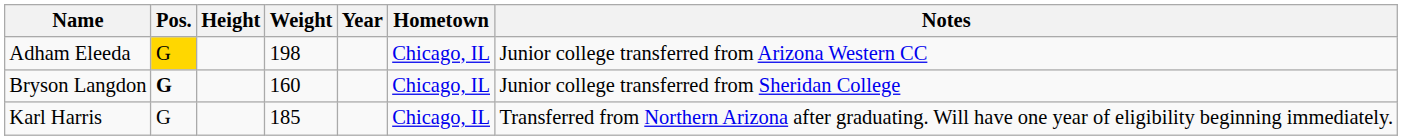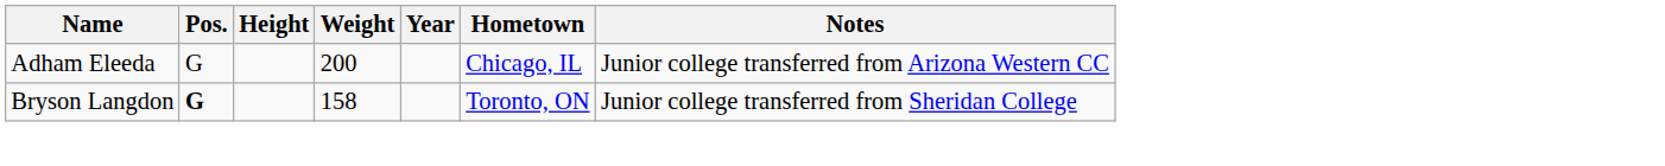 <table class="wikitable sortable" border="1">
 <tr>
 <th>Name</th>
 <th>Pos.</th>
 <th>Height</th>
 <th>Weight</th>
 <th>Year</th>
 <th>Hometown</th>
 <th class="unsortable">Notes</th>
 </tr>
 <tr>
 <td>Adham Eleeda</td>
-<td style="background: gold;">G</td>
+<td>G</td>
 <td></td>
-<td>198</td>
+<td>200</td>
 <td></td>
 <td><a href='#'>Chicago, IL</a></td>
 <td>Junior college transferred from <a href='#'>Arizona Western CC</a></td>
 </tr>
 <tr>
 <td>Bryson Langdon</td>
 <td><strong>G</strong></td>
 <td></td>
-<td>160</td>
+<td>158</td>
 <td></td>
-<td><a href='#'>Chicago, IL</a></td>
+<td><a href='#'>Toronto, ON</a></td>
 <td>Junior college transferred from <a href='#'>Sheridan College</a></td>
 </tr>
-<tr>
-<td>Karl Harris</td>
-<td>G</td>
-<td></td>
-<td>185</td>
-<td></td>
-<td><a href='#'>Chicago, IL</a></td>
-<td>Transferred from <a href='#'>Northern Arizona</a> after graduating. Will have one year of eligibility beginning immediately.</td>
-</tr>
 </table>
